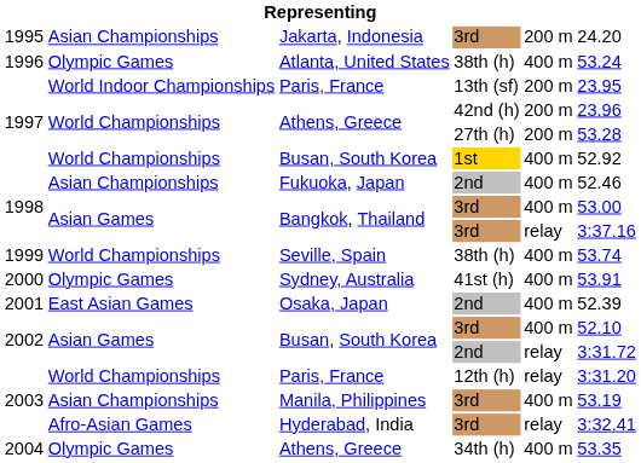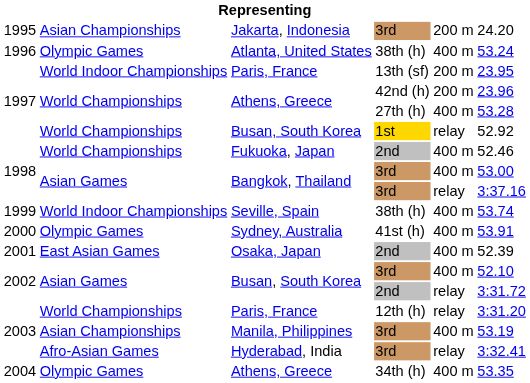 <table>
 <tr>
 <th colspan="6">Representing </th>
 </tr>
 <tr>
 <td>1995</td>
 <td><a href='#'>Asian Championships</a></td>
 <td><a href='#'>Jakarta</a>, <a href='#'>Indonesia</a></td>
 <td bgcolor="cc9966">3rd</td>
 <td>200 m</td>
 <td>24.20</td>
 </tr>
 <tr>
 <td>1996</td>
 <td><a href='#'>Olympic Games</a></td>
 <td><a href='#'>Atlanta, United States</a></td>
 <td>38th (h)</td>
 <td>400 m</td>
 <td><a href='#'>53.24</a></td>
 </tr>
 <tr>
 <td rowspan=4>1997</td>
 <td><a href='#'>World Indoor Championships</a></td>
 <td><a href='#'>Paris, France</a></td>
 <td>13th (sf)</td>
 <td>200 m</td>
 <td><a href='#'>23.95</a></td>
 </tr>
 <tr>
 <td rowspan=2><a href='#'>World Championships</a></td>
 <td rowspan=2><a href='#'>Athens, Greece</a></td>
 <td>42nd (h)</td>
 <td>200 m</td>
 <td><a href='#'>23.96</a></td>
 </tr>
 <tr>
 <td>27th (h)</td>
-<td>200 m</td>
+<td>400 m</td>
 <td><a href='#'>53.28</a></td>
 </tr>
 <tr>
 <td><a href='#'>World Championships</a></td>
 <td><a href='#'>Busan, South Korea</a></td>
 <td bgcolor="gold">1st</td>
-<td>400 m</td>
+<td> relay</td>
 <td>52.92</td>
 </tr>
 <tr>
 <td rowspan=3>1998</td>
-<td><a href='#'>Asian Championships</a></td>
+<td><a href='#'>World Championships</a></td>
 <td><a href='#'>Fukuoka</a>, <a href='#'>Japan</a></td>
 <td bgcolor="silver">2nd</td>
 <td>400 m</td>
 <td>52.46</td>
 </tr>
 <tr>
 <td rowspan=2><a href='#'>Asian Games</a></td>
 <td rowspan=2><a href='#'>Bangkok</a>, <a href='#'>Thailand</a></td>
 <td bgcolor="cc9966">3rd</td>
 <td>400 m</td>
 <td><a href='#'>53.00</a></td>
 </tr>
 <tr>
 <td bgcolor="cc9966">3rd</td>
 <td> relay</td>
 <td><a href='#'>3:37.16</a></td>
 </tr>
 <tr>
 <td>1999</td>
-<td><a href='#'>World Championships</a></td>
+<td><a href='#'>World Indoor Championships</a></td>
 <td><a href='#'>Seville, Spain</a></td>
 <td>38th (h)</td>
 <td>400 m</td>
 <td><a href='#'>53.74</a></td>
 </tr>
 <tr>
 <td>2000</td>
 <td><a href='#'>Olympic Games</a></td>
 <td><a href='#'>Sydney, Australia</a></td>
 <td>41st (h)</td>
 <td>400 m</td>
 <td><a href='#'>53.91</a></td>
 </tr>
 <tr>
 <td>2001</td>
 <td><a href='#'>East Asian Games</a></td>
 <td><a href='#'>Osaka, Japan</a></td>
 <td bgcolor="silver">2nd</td>
 <td>400 m</td>
 <td>52.39</td>
 </tr>
 <tr>
 <td rowspan=2>2002</td>
 <td rowspan=2><a href='#'>Asian Games</a></td>
 <td rowspan=2><a href='#'>Busan</a>, <a href='#'>South Korea</a></td>
 <td bgcolor="cc9966">3rd</td>
 <td>400 m</td>
 <td><a href='#'>52.10</a></td>
 </tr>
 <tr>
 <td bgcolor="silver">2nd</td>
 <td> relay</td>
 <td><a href='#'>3:31.72</a></td>
 </tr>
 <tr>
 <td rowspan=3>2003</td>
 <td><a href='#'>World Championships</a></td>
 <td><a href='#'>Paris, France</a></td>
 <td>12th (h)</td>
 <td> relay</td>
 <td><a href='#'>3:31.20</a></td>
 </tr>
 <tr>
 <td><a href='#'>Asian Championships</a></td>
 <td><a href='#'>Manila, Philippines</a></td>
 <td bgcolor="cc9966">3rd</td>
 <td>400 m</td>
 <td><a href='#'>53.19</a></td>
 </tr>
 <tr>
 <td><a href='#'>Afro-Asian Games</a></td>
 <td><a href='#'>Hyderabad</a>, India</td>
 <td bgcolor="cc9966">3rd</td>
 <td> relay</td>
 <td><a href='#'>3:32.41</a></td>
 </tr>
 <tr>
 <td>2004</td>
 <td><a href='#'>Olympic Games</a></td>
 <td><a href='#'>Athens, Greece</a></td>
 <td>34th (h)</td>
 <td>400 m</td>
 <td><a href='#'>53.35</a></td>
 </tr>
 </table>
